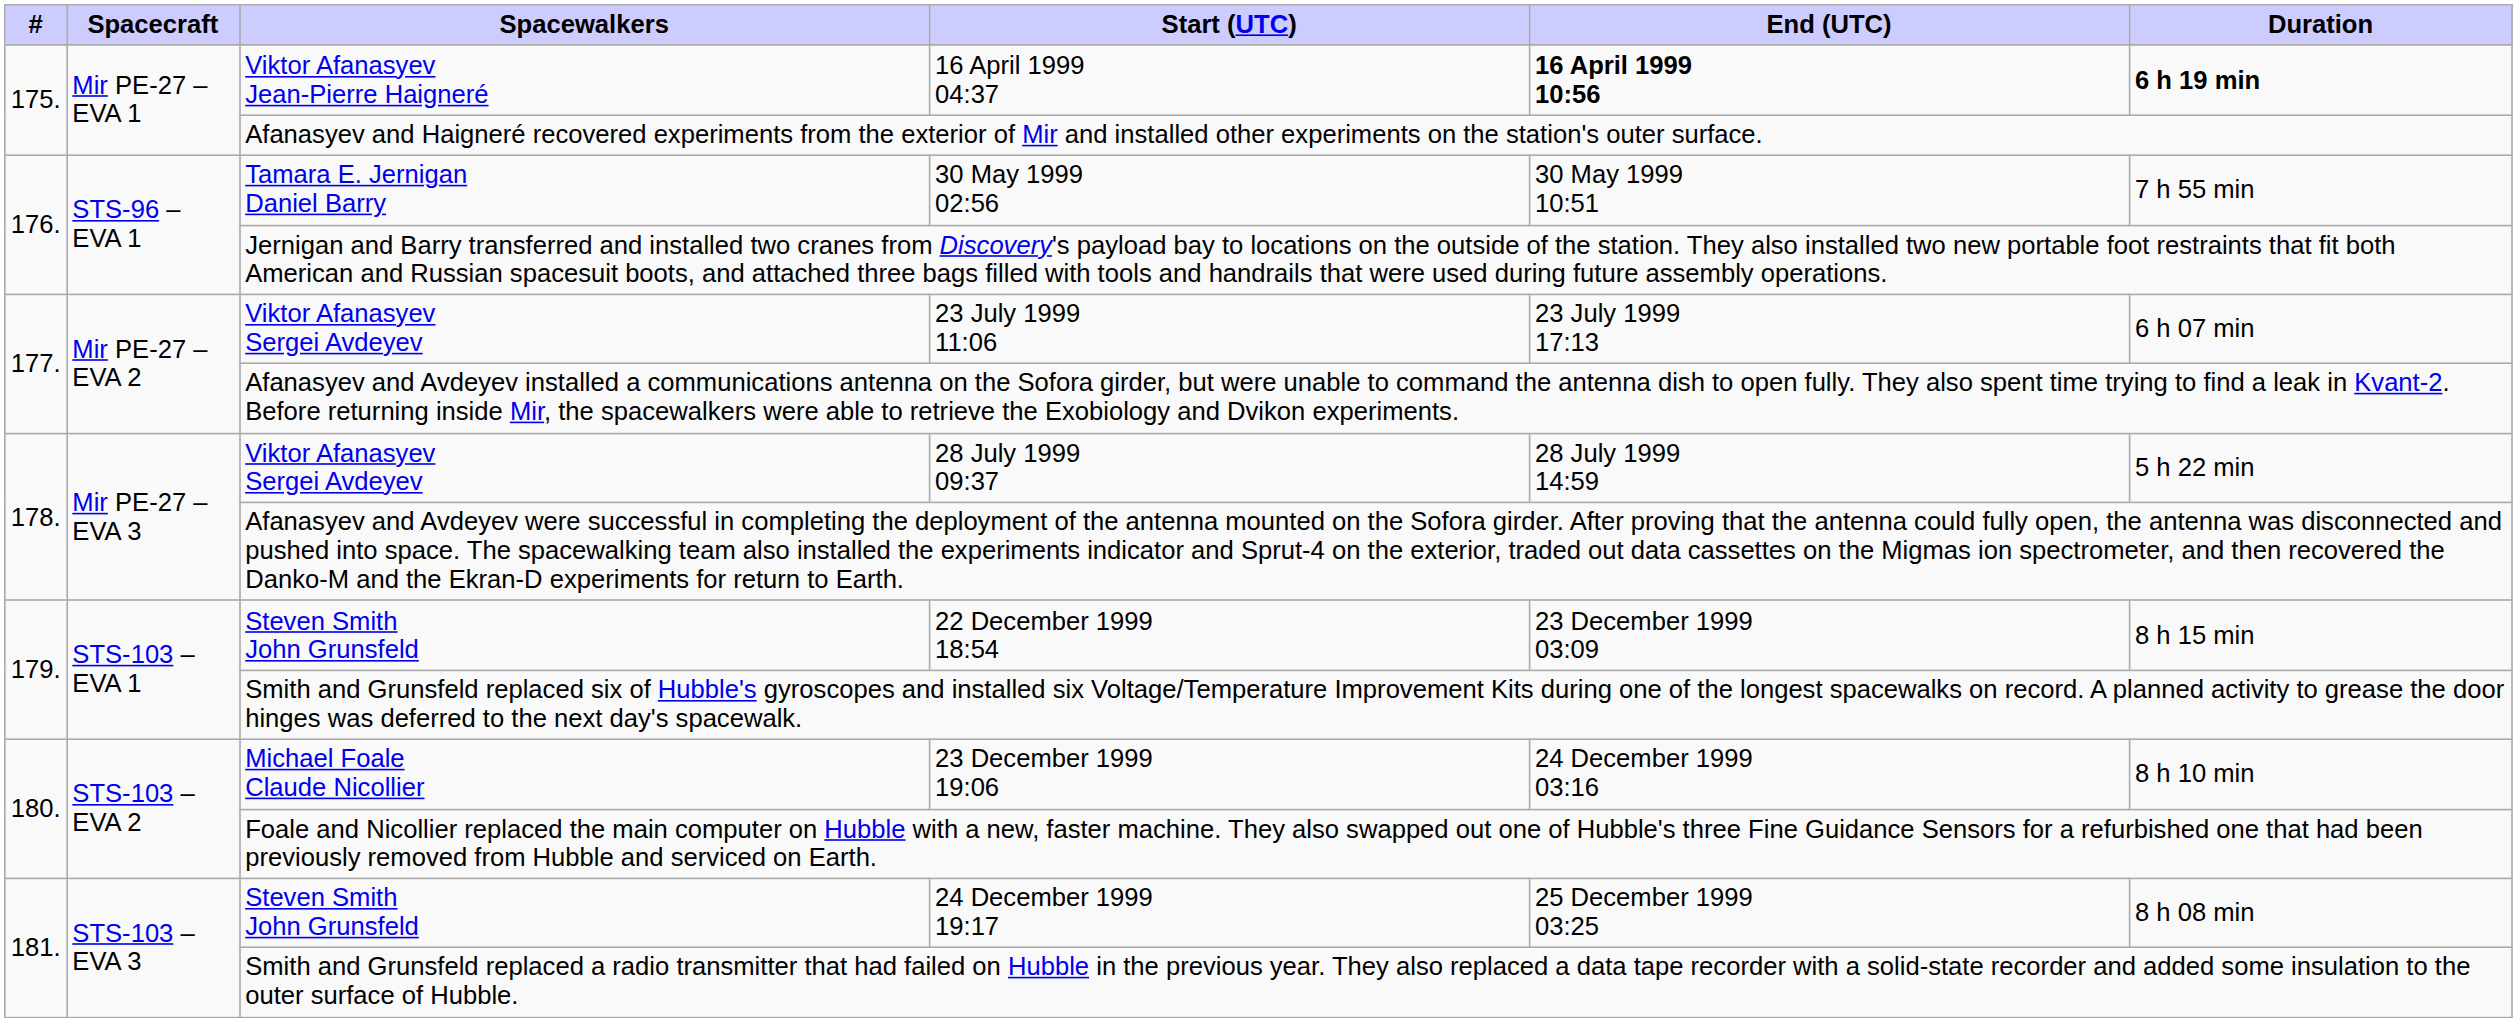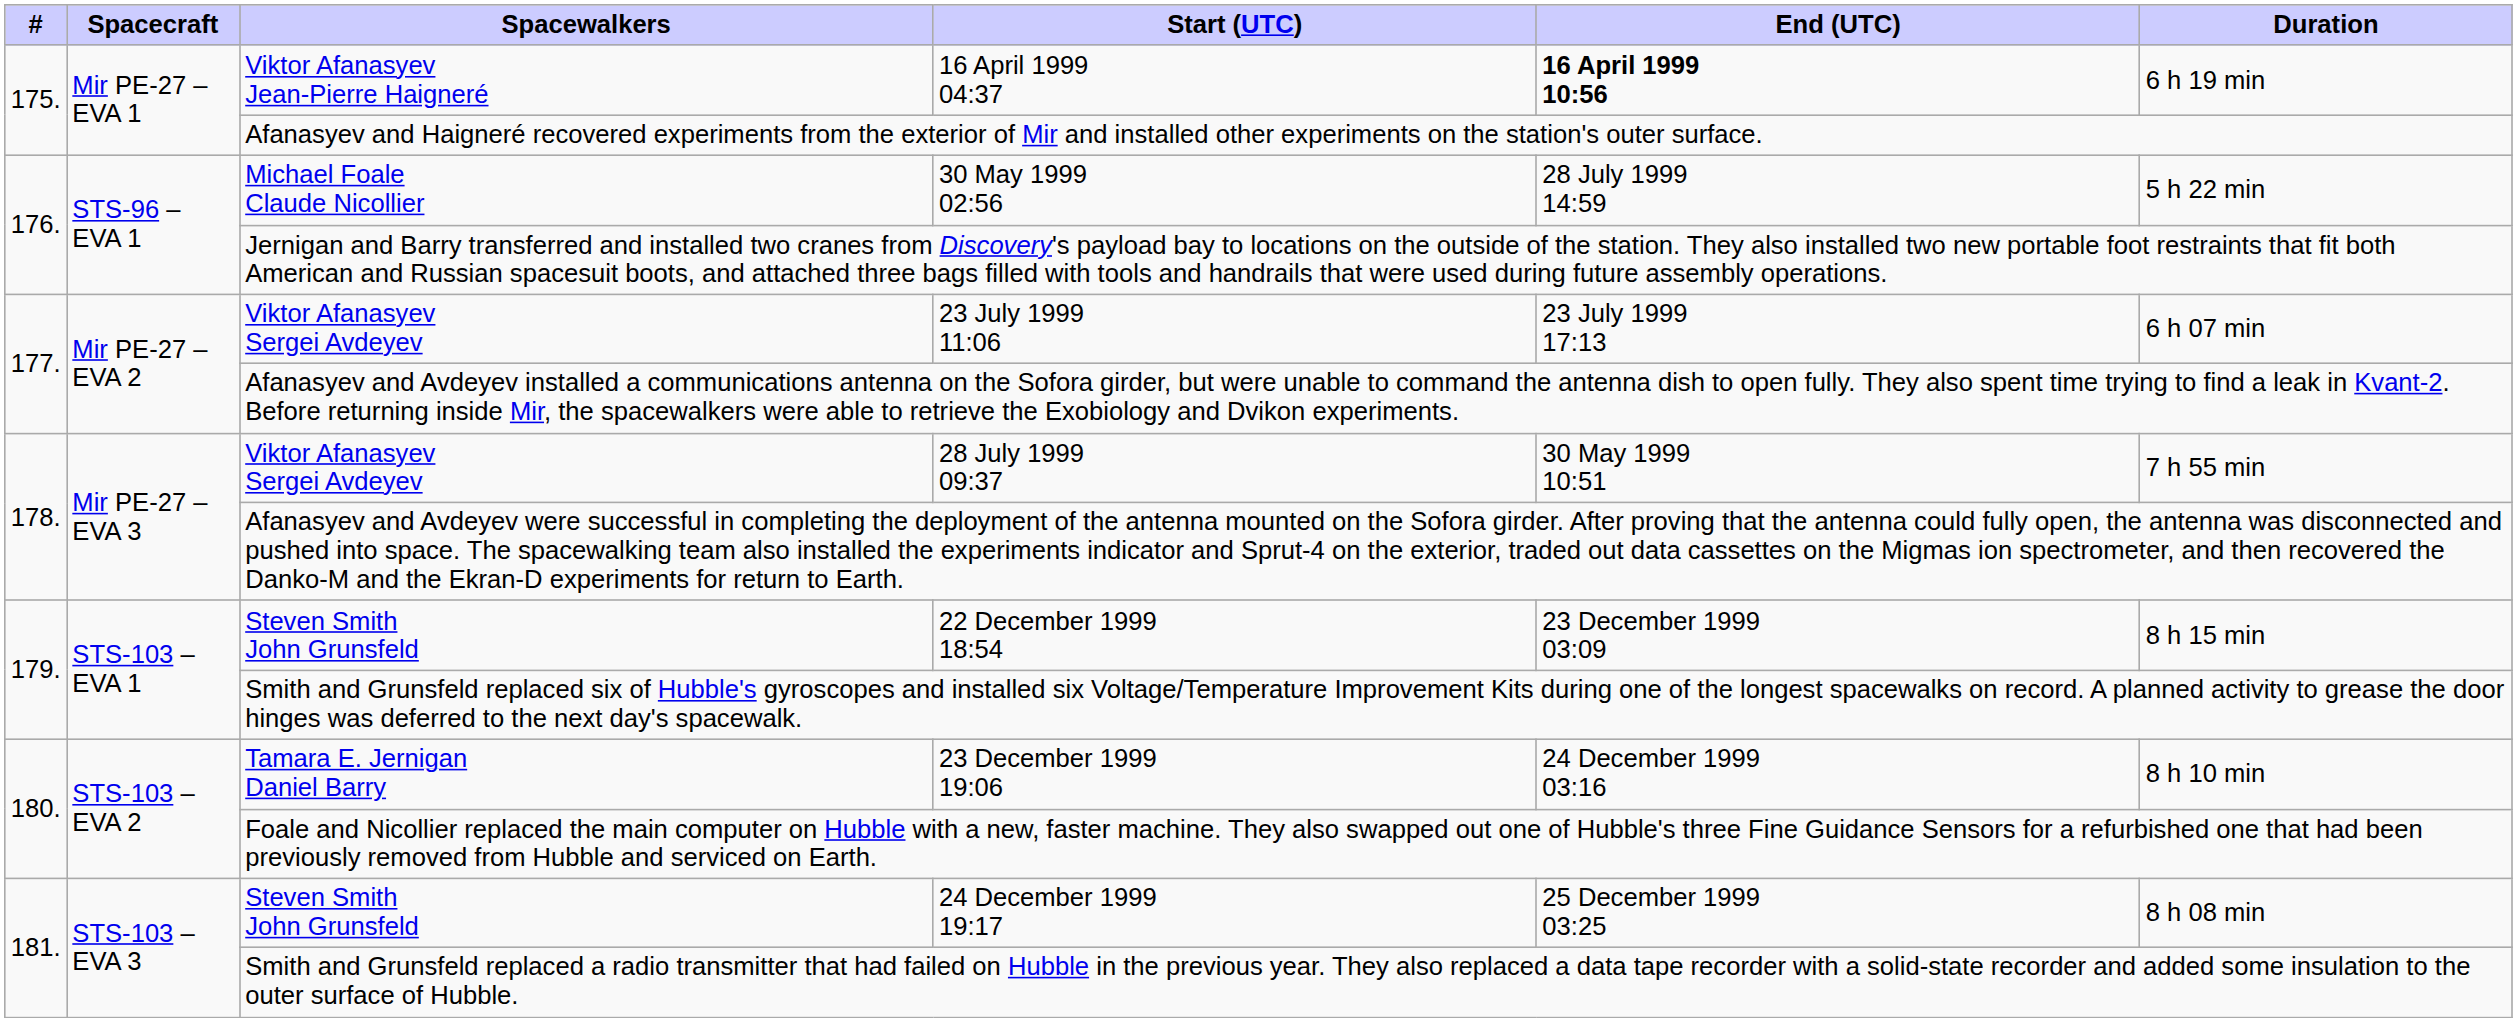 <table class="wikitable sticky-header">
 <tr>
 <th style="background:#ccf;">#</th>
 <th style="background:#ccf;">Spacecraft</th>
 <th style="background:#ccf;">Spacewalkers</th>
 <th style="background:#ccf;">Start (<a href='#'>UTC</a>)</th>
 <th style="background:#ccf;">End (UTC)</th>
 <th style="background:#ccf;">Duration</th>
 </tr>
 <tr>
 <td rowspan=2>175.</td>
 <td rowspan=2><a href='#'>Mir</a> PE-27 – EVA 1</td>
 <td> <a href='#'>Viktor Afanasyev</a><br> <a href='#'>Jean-Pierre Haigneré</a></td>
 <td>16 April 1999<br>04:37</td>
 <td><strong>16 April 1999<br>10:56</strong></td>
-<td><strong>6 h 19 min</strong></td>
+<td>6 h 19 min</td>
 </tr>
 <tr>
 <td colspan=4>Afanasyev and Haigneré recovered experiments from the exterior of <a href='#'>Mir</a> and installed other experiments on the station's outer surface.</td>
 </tr>
 <tr>
 <td rowspan=2>176.</td>
 <td rowspan=2><a href='#'>STS-96</a> – EVA 1</td>
-<td> <a href='#'>Tamara E. Jernigan</a><br> <a href='#'>Daniel Barry</a></td>
+<td> <a href='#'>Michael Foale</a><br> <a href='#'>Claude Nicollier</a></td>
 <td>30 May 1999<br>02:56</td>
-<td>30 May 1999<br>10:51</td>
-<td>7 h 55 min</td>
+<td>28 July 1999<br>14:59</td>
+<td>5 h 22 min</td>
 </tr>
 <tr>
 <td colspan=4>Jernigan and Barry transferred and installed two cranes from <a href='#'><em>Discovery</em></a>'s payload bay to locations on the outside of the station. They also installed two new portable foot restraints that fit both American and Russian spacesuit boots, and attached three bags filled with tools and handrails that were used during future assembly operations.</td>
 </tr>
 <tr>
 <td rowspan=2>177.</td>
 <td rowspan=2><a href='#'>Mir</a> PE-27 – EVA 2</td>
 <td> <a href='#'>Viktor Afanasyev</a><br> <a href='#'>Sergei Avdeyev</a></td>
 <td>23 July 1999<br>11:06</td>
 <td>23 July 1999<br>17:13</td>
 <td>6 h 07 min</td>
 </tr>
 <tr>
 <td colspan=4>Afanasyev and Avdeyev installed a communications antenna on the Sofora girder, but were unable to command the antenna dish to open fully. They also spent time trying to find a leak in <a href='#'>Kvant-2</a>. Before returning inside <a href='#'>Mir</a>, the spacewalkers were able to retrieve the Exobiology and Dvikon experiments.</td>
 </tr>
 <tr>
 <td rowspan=2>178.</td>
 <td rowspan=2><a href='#'>Mir</a> PE-27 – EVA 3</td>
 <td> <a href='#'>Viktor Afanasyev</a><br> <a href='#'>Sergei Avdeyev</a></td>
 <td>28 July 1999<br>09:37</td>
-<td>28 July 1999<br>14:59</td>
-<td>5 h 22 min</td>
+<td>30 May 1999<br>10:51</td>
+<td>7 h 55 min</td>
 </tr>
 <tr>
 <td colspan=4>Afanasyev and Avdeyev were successful in completing the deployment of the antenna mounted on the Sofora girder. After proving that the antenna could fully open, the antenna was disconnected and pushed into space. The spacewalking team also installed the experiments indicator and Sprut-4 on the exterior, traded out data cassettes on the Migmas ion spectrometer, and then recovered the Danko-M and the Ekran-D experiments for return to Earth.</td>
 </tr>
 <tr>
 <td rowspan=2>179.</td>
 <td rowspan=2><a href='#'>STS-103</a> – EVA 1</td>
 <td> <a href='#'>Steven Smith</a><br> <a href='#'>John Grunsfeld</a></td>
 <td>22 December 1999<br>18:54</td>
 <td>23 December 1999<br>03:09</td>
 <td>8 h 15 min</td>
 </tr>
 <tr>
 <td colspan=4>Smith and Grunsfeld replaced six of <a href='#'>Hubble's</a> gyroscopes and installed six Voltage/Temperature Improvement Kits during one of the longest spacewalks on record. A planned activity to grease the door hinges was deferred to the next day's spacewalk.</td>
 </tr>
 <tr>
 <td rowspan=2>180.</td>
 <td rowspan=2><a href='#'>STS-103</a> – EVA 2</td>
-<td> <a href='#'>Michael Foale</a><br> <a href='#'>Claude Nicollier</a></td>
+<td> <a href='#'>Tamara E. Jernigan</a><br> <a href='#'>Daniel Barry</a></td>
 <td>23 December 1999<br>19:06</td>
 <td>24 December 1999<br>03:16</td>
 <td>8 h 10 min</td>
 </tr>
 <tr>
 <td colspan=4>Foale and Nicollier replaced the main computer on <a href='#'>Hubble</a> with a new, faster machine. They also swapped out one of Hubble's three Fine Guidance Sensors for a refurbished one that had been previously removed from Hubble and serviced on Earth.</td>
 </tr>
 <tr>
 <td rowspan=2>181.</td>
 <td rowspan=2><a href='#'>STS-103</a> – EVA 3</td>
 <td> <a href='#'>Steven Smith</a><br> <a href='#'>John Grunsfeld</a></td>
 <td>24 December 1999<br>19:17</td>
 <td>25 December 1999<br>03:25</td>
 <td>8 h 08 min</td>
 </tr>
 <tr>
 <td colspan=4>Smith and Grunsfeld replaced a radio transmitter that had failed on <a href='#'>Hubble</a> in the previous year. They also replaced a data tape recorder with a solid-state recorder and added some insulation to the outer surface of Hubble.</td>
 </tr>
 </table>
